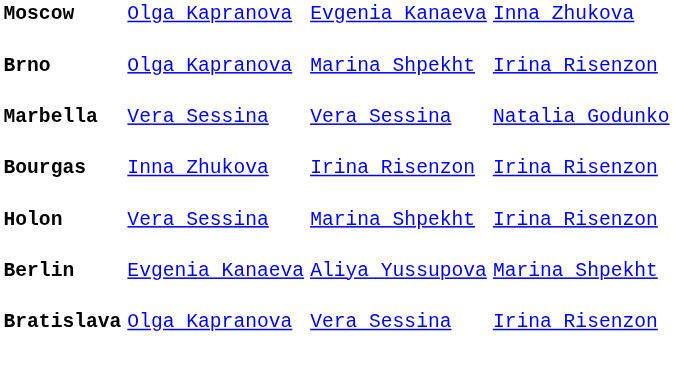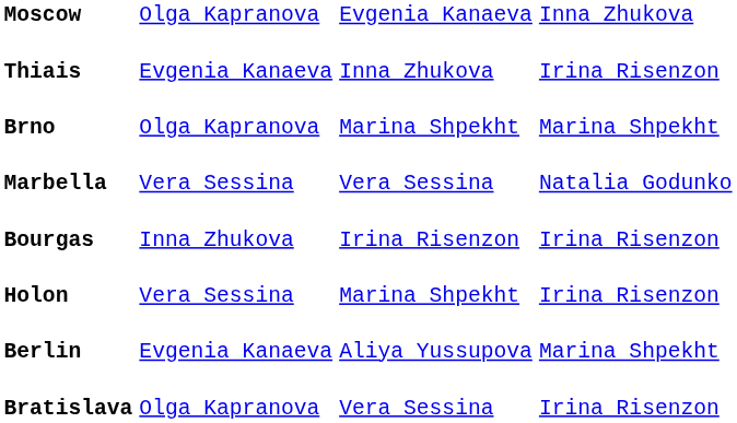 <table>
 <tr>
 <th scope=row style="text-align:left">Moscow</th>
 <td style="height:30px;"> <a href='#'>Olga Kapranova</a></td>
 <td style="height:30px;"> <a href='#'>Evgenia Kanaeva</a></td>
 <td style="height:30px;"> <a href='#'>Inna Zhukova</a></td>
 </tr>
 <tr>
+<th scope=row style="text-align:left">Thiais</th>
+<td style="height:30px;"> <a href='#'>Evgenia Kanaeva</a></td>
+<td style="height:30px;"> <a href='#'>Inna Zhukova</a></td>
+<td style="height:30px;"> <a href='#'>Irina Risenzon</a></td>
+</tr>
+<tr>
 <th scope=row style="text-align:left">Brno</th>
 <td style="height:30px;"> <a href='#'>Olga Kapranova</a></td>
 <td style="height:30px;"> <a href='#'>Marina Shpekht</a></td>
-<td style="height:30px;"> <a href='#'>Irina Risenzon</a></td>
+<td style="height:30px;"> <a href='#'>Marina Shpekht</a></td>
 </tr>
 <tr>
 <th scope=row style="text-align:left">Marbella</th>
 <td style="height:30px;"> <a href='#'>Vera Sessina</a></td>
 <td style="height:30px;"> <a href='#'>Vera Sessina</a></td>
 <td style="height:30px;"> <a href='#'>Natalia Godunko</a></td>
 </tr>
 <tr>
 <th scope=row style="text-align:left">Bourgas</th>
 <td style="height:30px;"> <a href='#'>Inna Zhukova</a></td>
 <td style="height:30px;"> <a href='#'>Irina Risenzon</a></td>
 <td style="height:30px;"> <a href='#'>Irina Risenzon</a></td>
 </tr>
 <tr>
 <th scope=row style="text-align:left">Holon</th>
 <td style="height:30px;"> <a href='#'>Vera Sessina</a></td>
 <td style="height:30px;"> <a href='#'>Marina Shpekht</a></td>
 <td style="height:30px;"> <a href='#'>Irina Risenzon</a></td>
 </tr>
 <tr>
 <th scope=row style="text-align:left">Berlin</th>
 <td style="height:30px;"> <a href='#'>Evgenia Kanaeva</a></td>
 <td style="height:30px;"> <a href='#'>Aliya Yussupova</a></td>
 <td style="height:30px;"> <a href='#'>Marina Shpekht</a></td>
 </tr>
 <tr>
 <th scope=row style="text-align:left">Bratislava</th>
 <td style="height:30px;"> <a href='#'>Olga Kapranova</a></td>
 <td style="height:30px;"> <a href='#'>Vera Sessina</a></td>
 <td style="height:30px;"> <a href='#'>Irina Risenzon</a></td>
 </tr>
 <tr>
 </tr>
 </table>
